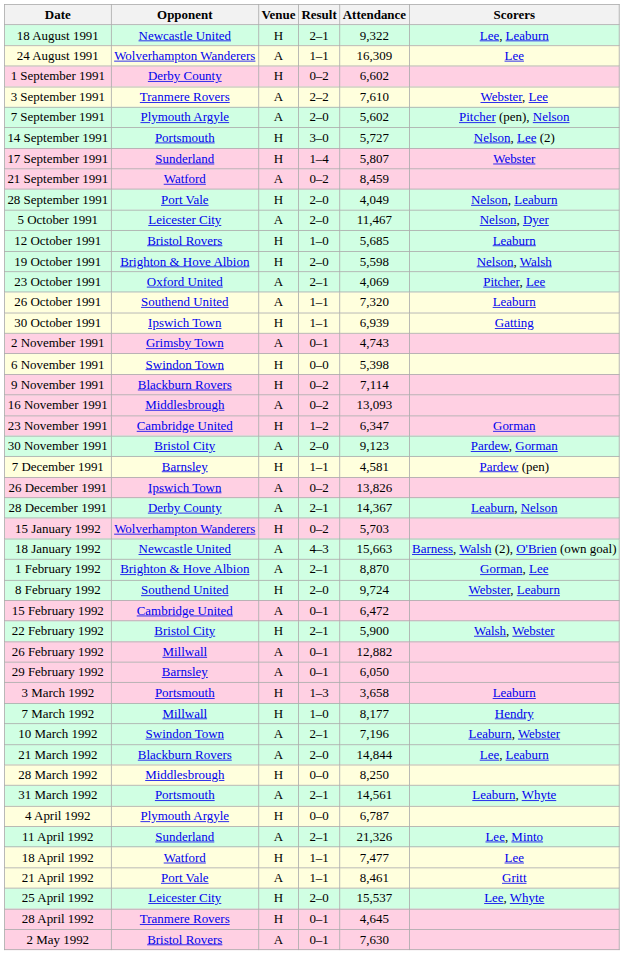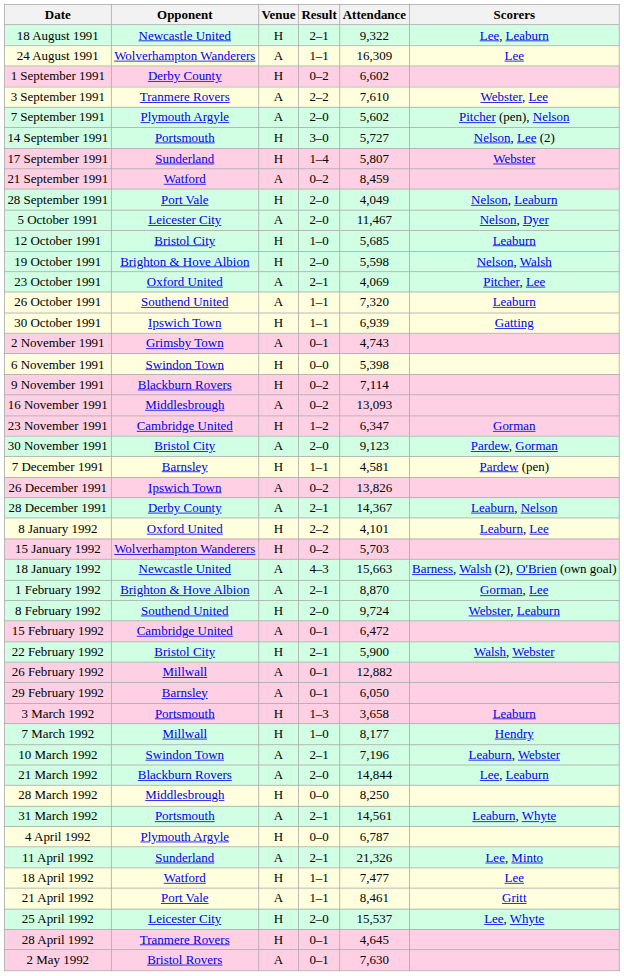 <table class="wikitable sortable" style="font-size:100%; text-align:center">
 <tr>
 <th>Date</th>
 <th>Opponent</th>
 <th>Venue</th>
 <th>Result</th>
 <th>Attendance</th>
 <th>Scorers</th>
 </tr>
 <tr style="background-color: #d0ffe3;">
 <td>18 August 1991</td>
 <td><a href='#'>Newcastle United</a></td>
 <td>H</td>
 <td>2–1</td>
 <td>9,322</td>
 <td><a href='#'>Lee</a>, <a href='#'>Leaburn</a></td>
 </tr>
 <tr style="background-color: #ffffdd;">
 <td>24 August 1991</td>
 <td><a href='#'>Wolverhampton Wanderers</a></td>
 <td>A</td>
 <td>1–1</td>
 <td>16,309</td>
 <td><a href='#'>Lee</a></td>
 </tr>
 <tr style="background-color: #ffd0e3;">
 <td>1 September 1991</td>
 <td><a href='#'>Derby County</a></td>
 <td>H</td>
 <td>0–2</td>
 <td>6,602</td>
 <td></td>
 </tr>
 <tr style="background-color: #ffffdd;">
 <td>3 September 1991</td>
 <td><a href='#'>Tranmere Rovers</a></td>
 <td>A</td>
 <td>2–2</td>
 <td>7,610</td>
 <td><a href='#'>Webster</a>, <a href='#'>Lee</a></td>
 </tr>
 <tr style="background-color: #d0ffe3;">
 <td>7 September 1991</td>
 <td><a href='#'>Plymouth Argyle</a></td>
 <td>A</td>
 <td>2–0</td>
 <td>5,602</td>
 <td><a href='#'>Pitcher</a> (pen), <a href='#'>Nelson</a></td>
 </tr>
 <tr style="background-color: #d0ffe3;">
 <td>14 September 1991</td>
 <td><a href='#'>Portsmouth</a></td>
 <td>H</td>
 <td>3–0</td>
 <td>5,727</td>
 <td><a href='#'>Nelson</a>, <a href='#'>Lee</a> (2)</td>
 </tr>
 <tr style="background-color: #ffd0e3;">
 <td>17 September 1991</td>
 <td><a href='#'>Sunderland</a></td>
 <td>H</td>
 <td>1–4</td>
 <td>5,807</td>
 <td><a href='#'>Webster</a></td>
 </tr>
 <tr style="background-color: #ffd0e3;">
 <td>21 September 1991</td>
 <td><a href='#'>Watford</a></td>
 <td>A</td>
 <td>0–2</td>
 <td>8,459</td>
 <td></td>
 </tr>
 <tr style="background-color: #d0ffe3;">
 <td>28 September 1991</td>
 <td><a href='#'>Port Vale</a></td>
 <td>H</td>
 <td>2–0</td>
 <td>4,049</td>
 <td><a href='#'>Nelson</a>, <a href='#'>Leaburn</a></td>
 </tr>
 <tr style="background-color: #d0ffe3;">
 <td>5 October 1991</td>
 <td><a href='#'>Leicester City</a></td>
 <td>A</td>
 <td>2–0</td>
 <td>11,467</td>
 <td><a href='#'>Nelson</a>, <a href='#'>Dyer</a></td>
 </tr>
 <tr style="background-color: #d0ffe3;">
 <td>12 October 1991</td>
-<td><a href='#'>Bristol Rovers</a></td>
+<td><a href='#'>Bristol City</a></td>
 <td>H</td>
 <td>1–0</td>
 <td>5,685</td>
 <td><a href='#'>Leaburn</a></td>
 </tr>
 <tr style="background-color: #d0ffe3;">
 <td>19 October 1991</td>
 <td><a href='#'>Brighton & Hove Albion</a></td>
 <td>H</td>
 <td>2–0</td>
 <td>5,598</td>
 <td><a href='#'>Nelson</a>, <a href='#'>Walsh</a></td>
 </tr>
 <tr style="background-color: #d0ffe3;">
 <td>23 October 1991</td>
 <td><a href='#'>Oxford United</a></td>
 <td>A</td>
 <td>2–1</td>
 <td>4,069</td>
 <td><a href='#'>Pitcher</a>, <a href='#'>Lee</a></td>
 </tr>
 <tr style="background-color: #ffffdd;">
 <td>26 October 1991</td>
 <td><a href='#'>Southend United</a></td>
 <td>A</td>
 <td>1–1</td>
 <td>7,320</td>
 <td><a href='#'>Leaburn</a></td>
 </tr>
 <tr style="background-color: #ffffdd;">
 <td>30 October 1991</td>
 <td><a href='#'>Ipswich Town</a></td>
 <td>H</td>
 <td>1–1</td>
 <td>6,939</td>
 <td><a href='#'>Gatting</a></td>
 </tr>
 <tr style="background-color: #ffd0e3;">
 <td>2 November 1991</td>
 <td><a href='#'>Grimsby Town</a></td>
 <td>A</td>
 <td>0–1</td>
 <td>4,743</td>
 <td></td>
 </tr>
 <tr style="background-color: #ffffdd;">
 <td>6 November 1991</td>
 <td><a href='#'>Swindon Town</a></td>
 <td>H</td>
 <td>0–0</td>
 <td>5,398</td>
 <td></td>
 </tr>
 <tr style="background-color: #ffd0e3;">
 <td>9 November 1991</td>
 <td><a href='#'>Blackburn Rovers</a></td>
 <td>H</td>
 <td>0–2</td>
 <td>7,114</td>
 <td></td>
 </tr>
 <tr style="background-color: #ffd0e3;">
 <td>16 November 1991</td>
 <td><a href='#'>Middlesbrough</a></td>
 <td>A</td>
 <td>0–2</td>
 <td>13,093</td>
 <td></td>
 </tr>
 <tr style="background-color: #ffd0e3;">
 <td>23 November 1991</td>
 <td><a href='#'>Cambridge United</a></td>
 <td>H</td>
 <td>1–2</td>
 <td>6,347</td>
 <td><a href='#'>Gorman</a></td>
 </tr>
 <tr style="background-color: #d0ffe3;">
 <td>30 November 1991</td>
 <td><a href='#'>Bristol City</a></td>
 <td>A</td>
 <td>2–0</td>
 <td>9,123</td>
 <td><a href='#'>Pardew</a>, <a href='#'>Gorman</a></td>
 </tr>
 <tr style="background-color: #ffffdd;">
 <td>7 December 1991</td>
 <td><a href='#'>Barnsley</a></td>
 <td>H</td>
 <td>1–1</td>
 <td>4,581</td>
 <td><a href='#'>Pardew</a> (pen)</td>
 </tr>
 <tr style="background-color: #ffd0e3;">
 <td>26 December 1991</td>
 <td><a href='#'>Ipswich Town</a></td>
 <td>A</td>
 <td>0–2</td>
 <td>13,826</td>
 <td></td>
 </tr>
 <tr style="background-color: #d0ffe3;">
 <td>28 December 1991</td>
 <td><a href='#'>Derby County</a></td>
 <td>A</td>
 <td>2–1</td>
 <td>14,367</td>
 <td><a href='#'>Leaburn</a>, <a href='#'>Nelson</a></td>
+</tr>
+<tr style="background-color: #ffffdd;">
+<td>8 January 1992</td>
+<td><a href='#'>Oxford United</a></td>
+<td>H</td>
+<td>2–2</td>
+<td>4,101</td>
+<td><a href='#'>Leaburn</a>, <a href='#'>Lee</a></td>
 </tr>
 <tr style="background-color: #ffd0e3;">
 <td>15 January 1992</td>
 <td><a href='#'>Wolverhampton Wanderers</a></td>
 <td>H</td>
 <td>0–2</td>
 <td>5,703</td>
 <td></td>
 </tr>
 <tr style="background-color: #d0ffe3;">
 <td>18 January 1992</td>
 <td><a href='#'>Newcastle United</a></td>
 <td>A</td>
 <td>4–3</td>
 <td>15,663</td>
 <td><a href='#'>Barness</a>, <a href='#'>Walsh</a> (2), <a href='#'>O'Brien</a> (own goal)</td>
 </tr>
 <tr style="background-color: #d0ffe3;">
 <td>1 February 1992</td>
 <td><a href='#'>Brighton & Hove Albion</a></td>
 <td>A</td>
 <td>2–1</td>
 <td>8,870</td>
 <td><a href='#'>Gorman</a>, <a href='#'>Lee</a></td>
 </tr>
 <tr style="background-color: #d0ffe3;">
 <td>8 February 1992</td>
 <td><a href='#'>Southend United</a></td>
 <td>H</td>
 <td>2–0</td>
 <td>9,724</td>
 <td><a href='#'>Webster</a>, <a href='#'>Leaburn</a></td>
 </tr>
 <tr style="background-color: #ffd0e3;">
 <td>15 February 1992</td>
 <td><a href='#'>Cambridge United</a></td>
 <td>A</td>
 <td>0–1</td>
 <td>6,472</td>
 <td></td>
 </tr>
 <tr style="background-color: #d0ffe3;">
 <td>22 February 1992</td>
 <td><a href='#'>Bristol City</a></td>
 <td>H</td>
 <td>2–1</td>
 <td>5,900</td>
 <td><a href='#'>Walsh</a>, <a href='#'>Webster</a></td>
 </tr>
 <tr style="background-color: #ffd0e3;">
 <td>26 February 1992</td>
 <td><a href='#'>Millwall</a></td>
 <td>A</td>
 <td>0–1</td>
 <td>12,882</td>
 <td></td>
 </tr>
 <tr style="background-color: #ffd0e3;">
 <td>29 February 1992</td>
 <td><a href='#'>Barnsley</a></td>
 <td>A</td>
 <td>0–1</td>
 <td>6,050</td>
 <td></td>
 </tr>
 <tr style="background-color: #ffd0e3;">
 <td>3 March 1992</td>
 <td><a href='#'>Portsmouth</a></td>
 <td>H</td>
 <td>1–3</td>
 <td>3,658</td>
 <td><a href='#'>Leaburn</a></td>
 </tr>
 <tr style="background-color: #d0ffe3;">
 <td>7 March 1992</td>
 <td><a href='#'>Millwall</a></td>
 <td>H</td>
 <td>1–0</td>
 <td>8,177</td>
 <td><a href='#'>Hendry</a></td>
 </tr>
 <tr style="background-color: #d0ffe3;">
 <td>10 March 1992</td>
 <td><a href='#'>Swindon Town</a></td>
 <td>A</td>
 <td>2–1</td>
 <td>7,196</td>
 <td><a href='#'>Leaburn</a>, <a href='#'>Webster</a></td>
 </tr>
 <tr style="background-color: #d0ffe3;">
 <td>21 March 1992</td>
 <td><a href='#'>Blackburn Rovers</a></td>
 <td>A</td>
 <td>2–0</td>
 <td>14,844</td>
 <td><a href='#'>Lee</a>, <a href='#'>Leaburn</a></td>
 </tr>
 <tr style="background-color: #ffffdd;">
 <td>28 March 1992</td>
 <td><a href='#'>Middlesbrough</a></td>
 <td>H</td>
 <td>0–0</td>
 <td>8,250</td>
 <td></td>
 </tr>
 <tr style="background-color: #d0ffe3;">
 <td>31 March 1992</td>
 <td><a href='#'>Portsmouth</a></td>
 <td>A</td>
 <td>2–1</td>
 <td>14,561</td>
 <td><a href='#'>Leaburn</a>, <a href='#'>Whyte</a></td>
 </tr>
 <tr style="background-color: #ffffdd;">
 <td>4 April 1992</td>
 <td><a href='#'>Plymouth Argyle</a></td>
 <td>H</td>
 <td>0–0</td>
 <td>6,787</td>
 <td></td>
 </tr>
 <tr style="background-color: #d0ffe3;">
 <td>11 April 1992</td>
 <td><a href='#'>Sunderland</a></td>
 <td>A</td>
 <td>2–1</td>
 <td>21,326</td>
 <td><a href='#'>Lee</a>, <a href='#'>Minto</a></td>
 </tr>
 <tr style="background-color: #ffffdd;">
 <td>18 April 1992</td>
 <td><a href='#'>Watford</a></td>
 <td>H</td>
 <td>1–1</td>
 <td>7,477</td>
 <td><a href='#'>Lee</a></td>
 </tr>
 <tr style="background-color: #ffffdd;">
 <td>21 April 1992</td>
 <td><a href='#'>Port Vale</a></td>
 <td>A</td>
 <td>1–1</td>
 <td>8,461</td>
 <td><a href='#'>Gritt</a></td>
 </tr>
 <tr style="background-color: #d0ffe3;">
 <td>25 April 1992</td>
 <td><a href='#'>Leicester City</a></td>
 <td>H</td>
 <td>2–0</td>
 <td>15,537</td>
 <td><a href='#'>Lee</a>, <a href='#'>Whyte</a></td>
 </tr>
 <tr style="background-color: #ffd0e3;">
 <td>28 April 1992</td>
 <td><a href='#'>Tranmere Rovers</a></td>
 <td>H</td>
 <td>0–1</td>
 <td>4,645</td>
 <td></td>
 </tr>
 <tr style="background-color: #ffd0e3;">
 <td>2 May 1992</td>
 <td><a href='#'>Bristol Rovers</a></td>
 <td>A</td>
 <td>0–1</td>
 <td>7,630</td>
 <td></td>
 </tr>
 </table>
